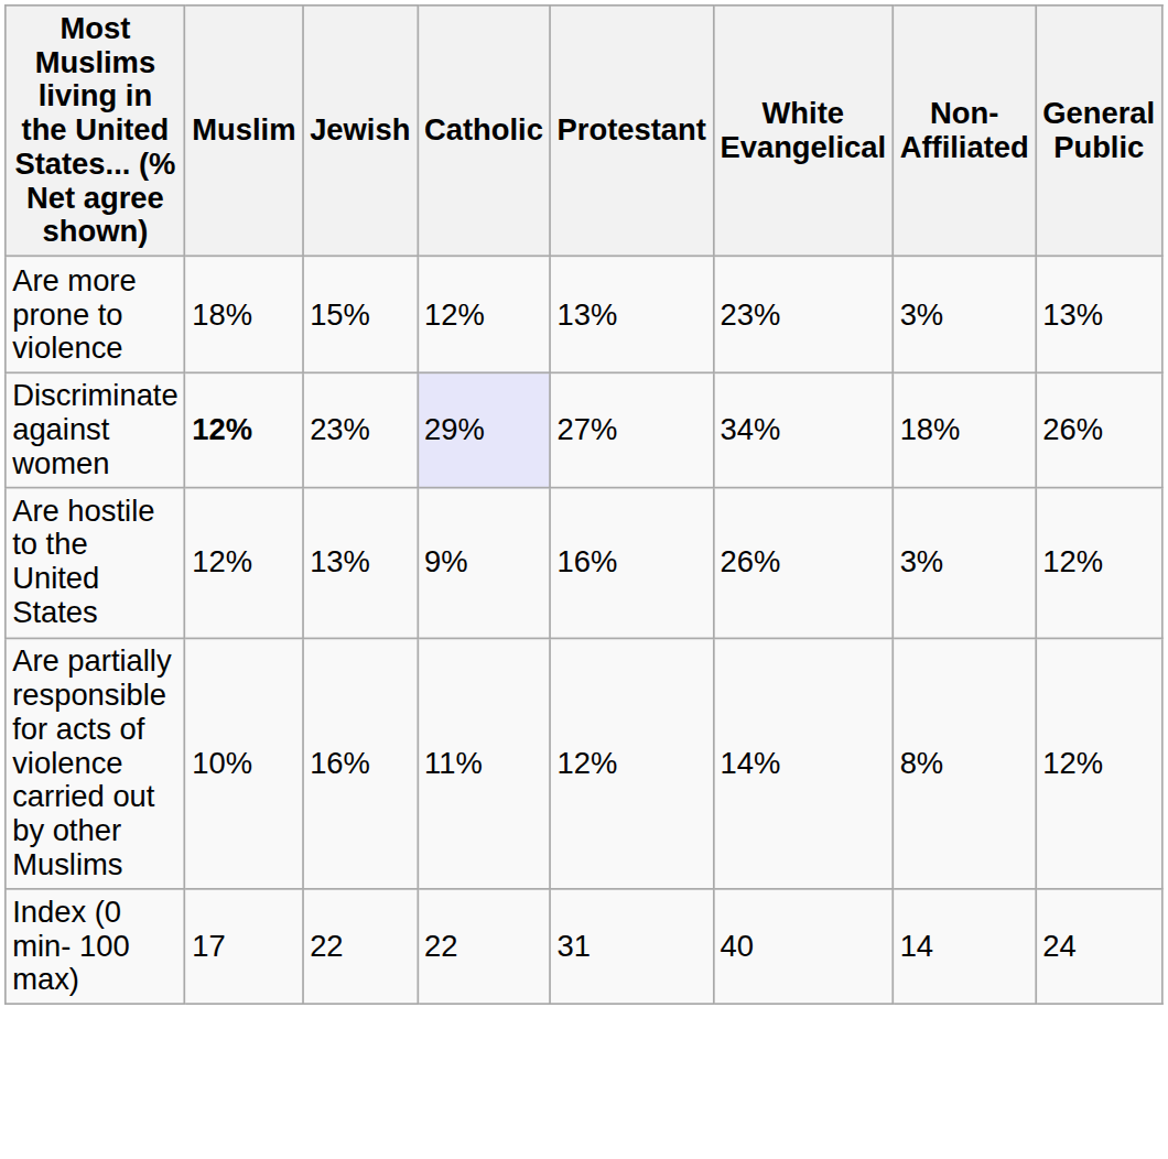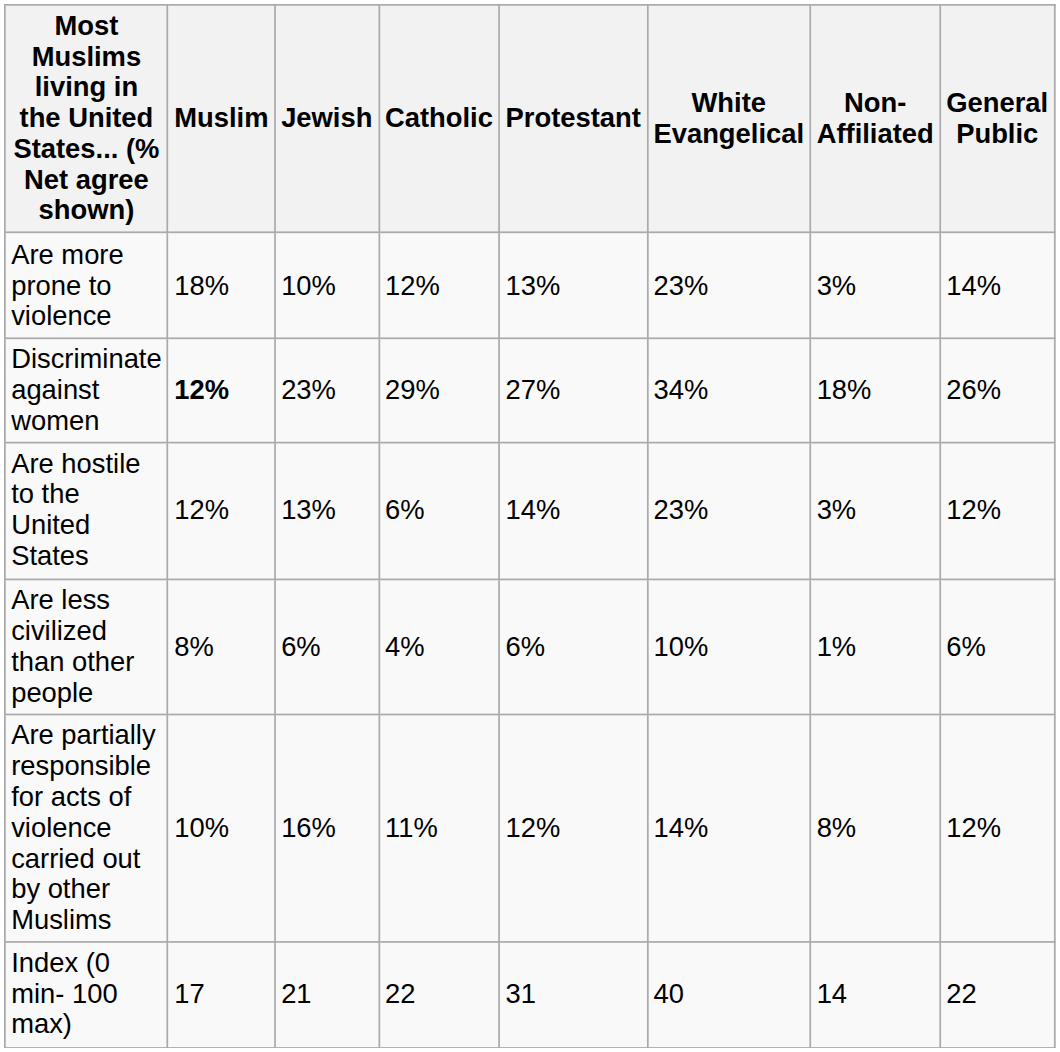 <table class="wikitable">
 <tr>
 <th>Most Muslims living in the United States... (% Net agree shown)</th>
 <th>Muslim</th>
 <th>Jewish</th>
 <th>Catholic</th>
 <th>Protestant</th>
 <th>White Evangelical</th>
 <th>Non-Affiliated</th>
 <th>General Public</th>
 </tr>
 <tr>
 <td>Are more prone to violence</td>
 <td>18%</td>
-<td>15%</td>
+<td>10%</td>
 <td>12%</td>
 <td>13%</td>
 <td>23%</td>
 <td>3%</td>
-<td>13%</td>
+<td>14%</td>
 </tr>
 <tr>
 <td>Discriminate against women</td>
 <td><strong>12%</strong></td>
 <td>23%</td>
-<td style="background: lavender;">29%</td>
+<td>29%</td>
 <td>27%</td>
 <td>34%</td>
 <td>18%</td>
 <td>26%</td>
 </tr>
 <tr>
 <td>Are hostile to the United States</td>
 <td>12%</td>
 <td>13%</td>
-<td>9%</td>
-<td>16%</td>
-<td>26%</td>
+<td>6%</td>
+<td>14%</td>
+<td>23%</td>
 <td>3%</td>
 <td>12%</td>
+</tr>
+<tr>
+<td>Are less civilized than other people</td>
+<td>8%</td>
+<td>6%</td>
+<td>4%</td>
+<td>6%</td>
+<td>10%</td>
+<td>1%</td>
+<td>6%</td>
 </tr>
 <tr>
 <td>Are partially responsible for acts of violence carried out by other Muslims</td>
 <td>10%</td>
 <td>16%</td>
 <td>11%</td>
 <td>12%</td>
 <td>14%</td>
 <td>8%</td>
 <td>12%</td>
 </tr>
 <tr>
 <td>Index (0 min- 100 max)</td>
 <td>17</td>
-<td>22</td>
+<td>21</td>
 <td>22</td>
 <td>31</td>
 <td>40</td>
 <td>14</td>
-<td>24</td>
+<td>22</td>
 </tr>
 </table>
